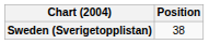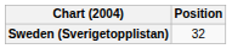 <table class="wikitable plainrowheaders" style="text-align:center">
 <tr>
 <th scope="col">Chart (2004)</th>
 <th scope="col">Position</th>
 </tr>
 <tr>
 <th scope="row">Sweden (Sverigetopplistan)</th>
-<td>38</td>
+<td>32</td>
 </tr>
 </table>
